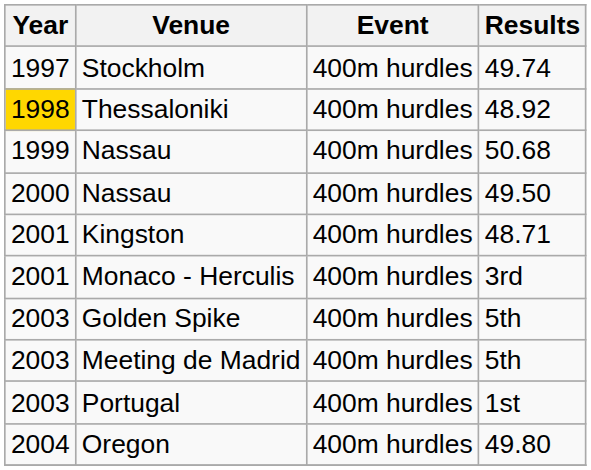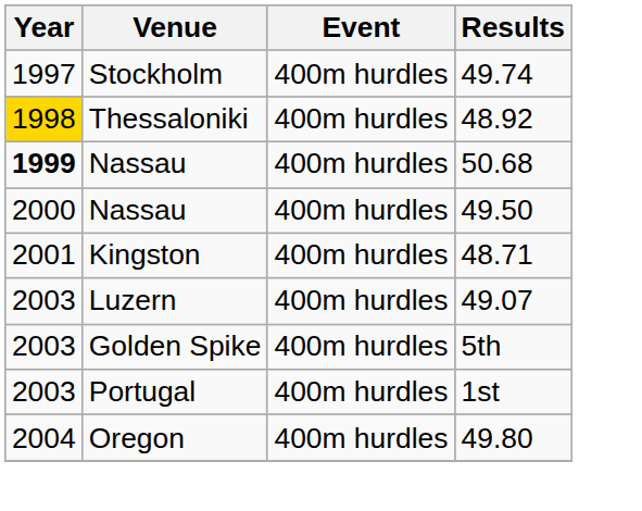 <table class="wikitable">
 <tr>
 <th>Year</th>
 <th>Venue</th>
 <th>Event</th>
 <th>Results</th>
 </tr>
 <tr>
 <td>1997</td>
 <td>Stockholm</td>
 <td>400m hurdles</td>
 <td>49.74</td>
 </tr>
 <tr>
 <td style="background: gold;">1998</td>
 <td>Thessaloniki</td>
 <td>400m hurdles</td>
 <td>48.92</td>
 </tr>
 <tr>
-<td>1999</td>
+<td><strong>1999</strong></td>
 <td>Nassau</td>
 <td>400m hurdles</td>
 <td>50.68</td>
 </tr>
 <tr>
 <td>2000</td>
 <td>Nassau</td>
 <td>400m hurdles</td>
 <td>49.50</td>
 </tr>
 <tr>
 <td>2001</td>
 <td>Kingston</td>
 <td>400m hurdles</td>
 <td>48.71</td>
 </tr>
 <tr>
-<td>2001</td>
-<td>Monaco - Herculis</td>
+<td>2003</td>
+<td>Luzern</td>
 <td>400m hurdles</td>
-<td>3rd</td>
+<td>49.07</td>
 </tr>
 <tr>
 <td>2003</td>
 <td>Golden Spike</td>
-<td>400m hurdles</td>
-<td>5th</td>
-</tr>
-<tr>
-<td>2003</td>
-<td>Meeting de Madrid</td>
 <td>400m hurdles</td>
 <td>5th</td>
 </tr>
 <tr>
 <td>2003</td>
 <td>Portugal</td>
 <td>400m hurdles</td>
 <td>1st</td>
 </tr>
 <tr>
 <td>2004</td>
 <td>Oregon</td>
 <td>400m hurdles</td>
 <td>49.80</td>
 </tr>
 <tr>
 </tr>
 </table>
